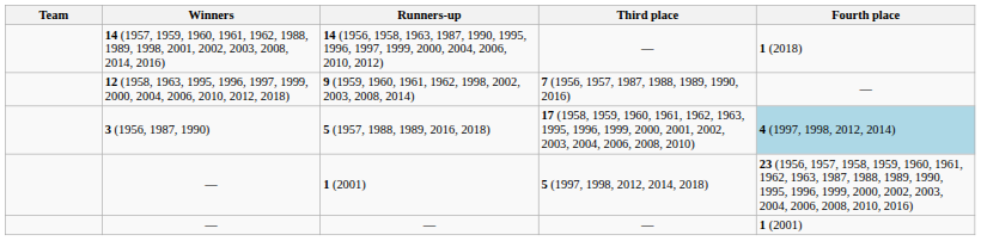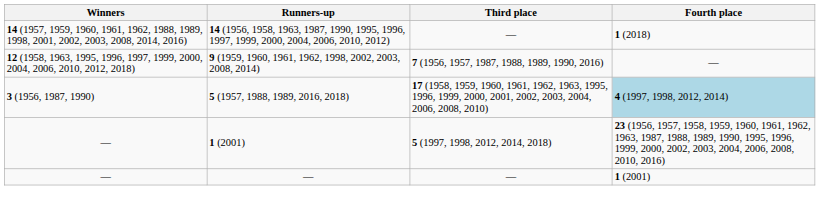 <table class="wikitable sortable">
 <tr>
-<th width=10%>Team</th>
 <th width=22.5%>Winners</th>
 <th width=22.5%>Runners-up</th>
 <th width=22.5%>Third place</th>
 <th width=22.5%>Fourth place</th>
 </tr>
 <tr>
-<td></td>
 <td><strong>14</strong> (1957, 1959, 1960, 1961, 1962, 1988, 1989, 1998, 2001, 2002, 2003, 2008, 2014, 2016)</td>
 <td><strong>14</strong> (1956, 1958, 1963, 1987, 1990, 1995, 1996, 1997, 1999, 2000, 2004, 2006, 2010, 2012)</td>
 <td align=center>—</td>
 <td><strong>1</strong> (2018)</td>
 </tr>
 <tr>
-<td></td>
 <td><strong>12</strong> (1958, 1963, 1995, 1996, 1997, 1999, 2000, 2004, 2006, 2010, 2012, 2018)</td>
 <td><strong>9</strong> (1959, 1960, 1961, 1962, 1998, 2002, 2003, 2008, 2014)</td>
 <td><strong>7</strong> (1956, 1957, 1987, 1988, 1989, 1990, 2016)</td>
 <td align=center>—</td>
 </tr>
 <tr>
-<td></td>
 <td><strong>3</strong> (1956, 1987, 1990)</td>
 <td><strong>5</strong> (1957, 1988, 1989, 2016, 2018)</td>
 <td><strong>17</strong> (1958, 1959, 1960, 1961, 1962, 1963, 1995, 1996, 1999, 2000, 2001, 2002, 2003, 2004, 2006, 2008, 2010)</td>
 <td style="background: lightblue;"><strong>4</strong> (1997, 1998, 2012, 2014)</td>
 </tr>
 <tr>
-<td></td>
 <td align=center>—</td>
 <td><strong>1</strong> (2001)</td>
 <td><strong>5</strong> (1997, 1998, 2012, 2014, 2018)</td>
 <td><strong>23</strong> (1956, 1957, 1958, 1959, 1960, 1961, 1962, 1963, 1987, 1988, 1989, 1990, 1995, 1996, 1999, 2000, 2002, 2003, 2004, 2006, 2008, 2010, 2016)</td>
 </tr>
 <tr>
-<td></td>
 <td align=center>—</td>
 <td align=center>—</td>
 <td align=center>—</td>
 <td><strong>1</strong> (2001)</td>
 </tr>
 </table>
